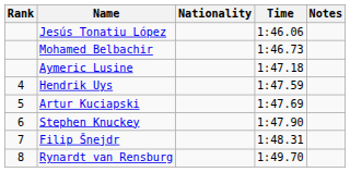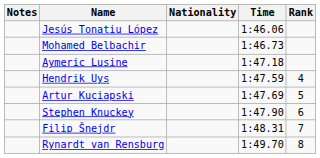 <table class="wikitable sortable" style="text-align:center">
 <tr>
-<th>Rank</th>
+<th>Notes</th>
 <th>Name</th>
 <th>Nationality</th>
 <th>Time</th>
-<th>Notes</th>
+<th>Rank</th>
 </tr>
 <tr>
 <td></td>
 <td align=left><a href='#'>Jesús Tonatiu López</a></td>
 <td align=left></td>
 <td>1:46.06</td>
 <td></td>
 </tr>
 <tr>
 <td></td>
 <td align=left><a href='#'>Mohamed Belbachir</a></td>
 <td align=left></td>
 <td>1:46.73</td>
 <td></td>
 </tr>
 <tr>
 <td></td>
 <td align=left><a href='#'>Aymeric Lusine</a></td>
 <td align=left></td>
 <td>1:47.18</td>
 <td></td>
 </tr>
 <tr>
-<td>4</td>
+<td></td>
 <td align=left><a href='#'>Hendrik Uys</a></td>
 <td align=left></td>
 <td>1:47.59</td>
-<td></td>
+<td>4</td>
 </tr>
 <tr>
-<td>5</td>
+<td></td>
 <td align=left><a href='#'>Artur Kuciapski</a></td>
 <td align=left></td>
 <td>1:47.69</td>
-<td></td>
+<td>5</td>
 </tr>
 <tr>
-<td>6</td>
+<td></td>
 <td align=left><a href='#'>Stephen Knuckey</a></td>
 <td align=left></td>
 <td>1:47.90</td>
-<td></td>
+<td>6</td>
 </tr>
 <tr>
-<td>7</td>
+<td></td>
 <td align=left><a href='#'>Filip Šnejdr</a></td>
 <td align=left></td>
 <td>1:48.31</td>
-<td></td>
+<td>7</td>
 </tr>
 <tr>
-<td>8</td>
+<td></td>
 <td align=left><a href='#'>Rynardt van Rensburg</a></td>
 <td align=left></td>
 <td>1:49.70</td>
-<td></td>
+<td>8</td>
 </tr>
 </table>
